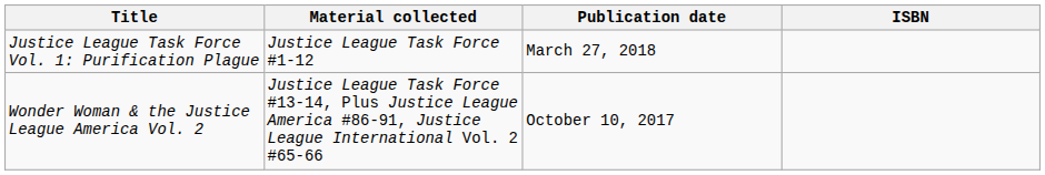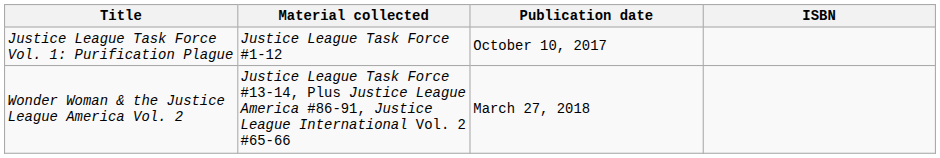 <table class="wikitable">
 <tr>
 <th width=25%>Title</th>
 <th width=25%>Material collected</th>
 <th width=25%>Publication date</th>
 <th width=25%>ISBN</th>
 </tr>
 <tr>
 <td><em>Justice League Task Force Vol. 1: Purification Plague</em></td>
 <td><em>Justice League Task Force</em> #1-12</td>
-<td>March 27, 2018</td>
+<td>October 10, 2017</td>
 <td></td>
 </tr>
 <tr>
 <td><em>Wonder Woman & the Justice League America Vol. 2</em></td>
 <td><em>Justice League Task Force</em> #13-14, Plus <em>Justice League America</em> #86-91, <em>Justice League International</em> Vol. 2 #65-66</td>
-<td>October 10, 2017</td>
+<td>March 27, 2018</td>
 <td></td>
 </tr>
 </table>
